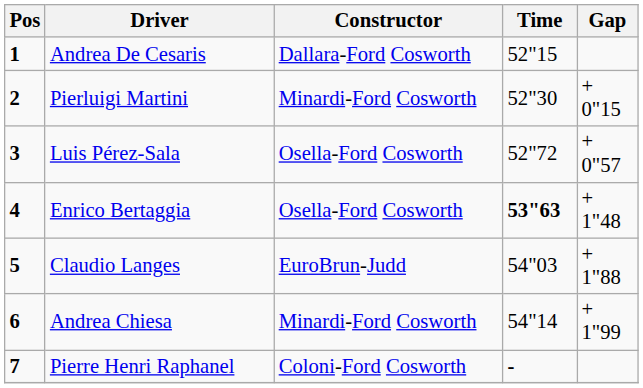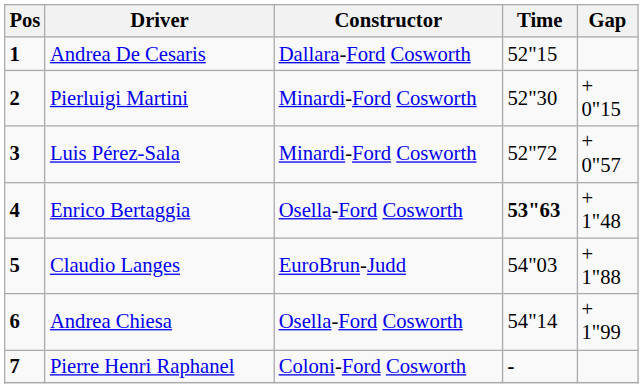 <table class="wikitable" style="font-size:100%">
 <tr>
 <th width="20">Pos</th>
 <th width="170">Driver</th>
 <th width="170">Constructor</th>
 <th width="50">Time</th>
 <th width="40">Gap</th>
 </tr>
 <tr>
 <td><strong>1</strong></td>
 <td> <a href='#'>Andrea De Cesaris</a></td>
 <td> <a href='#'>Dallara</a>-<a href='#'>Ford</a> <a href='#'>Cosworth</a></td>
 <td>52"15</td>
 <td></td>
 </tr>
 <tr>
 <td><strong>2</strong></td>
 <td> <a href='#'>Pierluigi Martini</a></td>
 <td> <a href='#'>Minardi</a>-<a href='#'>Ford</a> <a href='#'>Cosworth</a></td>
 <td>52"30</td>
 <td>+ 0"15</td>
 </tr>
 <tr>
 <td><strong>3</strong></td>
 <td> <a href='#'>Luis Pérez-Sala</a></td>
-<td> <a href='#'>Osella</a>-<a href='#'>Ford</a> <a href='#'>Cosworth</a></td>
+<td> <a href='#'>Minardi</a>-<a href='#'>Ford</a> <a href='#'>Cosworth</a></td>
 <td>52"72</td>
 <td>+ 0"57</td>
 </tr>
 <tr>
 <td><strong>4</strong></td>
 <td> <a href='#'>Enrico Bertaggia</a></td>
 <td> <a href='#'>Osella</a>-<a href='#'>Ford</a> <a href='#'>Cosworth</a></td>
 <td><strong>53"63</strong></td>
 <td>+ 1"48</td>
 </tr>
 <tr>
 <td><strong>5</strong></td>
 <td> <a href='#'>Claudio Langes</a></td>
 <td> <a href='#'>EuroBrun</a>-<a href='#'>Judd</a></td>
 <td>54"03</td>
 <td>+ 1"88</td>
 </tr>
 <tr>
 <td><strong>6</strong></td>
 <td> <a href='#'>Andrea Chiesa</a></td>
-<td> <a href='#'>Minardi</a>-<a href='#'>Ford</a> <a href='#'>Cosworth</a></td>
+<td> <a href='#'>Osella</a>-<a href='#'>Ford</a> <a href='#'>Cosworth</a></td>
 <td>54"14</td>
 <td>+ 1"99</td>
 </tr>
 <tr>
 <td><strong>7</strong></td>
 <td> <a href='#'>Pierre Henri Raphanel</a></td>
 <td> <a href='#'>Coloni</a>-<a href='#'>Ford</a> <a href='#'>Cosworth</a></td>
 <td><strong>-</strong></td>
 <td></td>
 </tr>
 <tr>
 </tr>
 </table>
